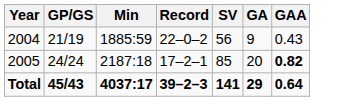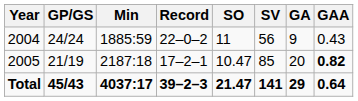 <table class="wikitable">
 <tr>
 <th>Year</th>
 <th>GP/GS</th>
 <th>Min</th>
 <th>Record</th>
+<th>SO</th>
 <th>SV</th>
 <th>GA</th>
 <th>GAA</th>
 </tr>
 <tr>
 <td>2004</td>
-<td>21/19</td>
+<td>24/24</td>
 <td>1885:59</td>
 <td>22–0–2</td>
+<td>11</td>
 <td>56</td>
 <td>9</td>
 <td>0.43</td>
 </tr>
 <tr>
 <td>2005</td>
-<td>24/24</td>
+<td>21/19</td>
 <td>2187:18</td>
 <td>17–2–1</td>
+<td>10.47</td>
 <td>85</td>
 <td>20</td>
 <td><strong>0.82</strong></td>
 </tr>
 <tr>
 <td><strong>Total</strong></td>
 <td><strong>45/43</strong></td>
 <td><strong>4037:17</strong></td>
 <td><strong>39–2–3</strong></td>
+<td><strong>21.47</strong></td>
 <td><strong>141</strong></td>
 <td><strong>29</strong></td>
 <td><strong>0.64</strong></td>
 </tr>
 </table>
